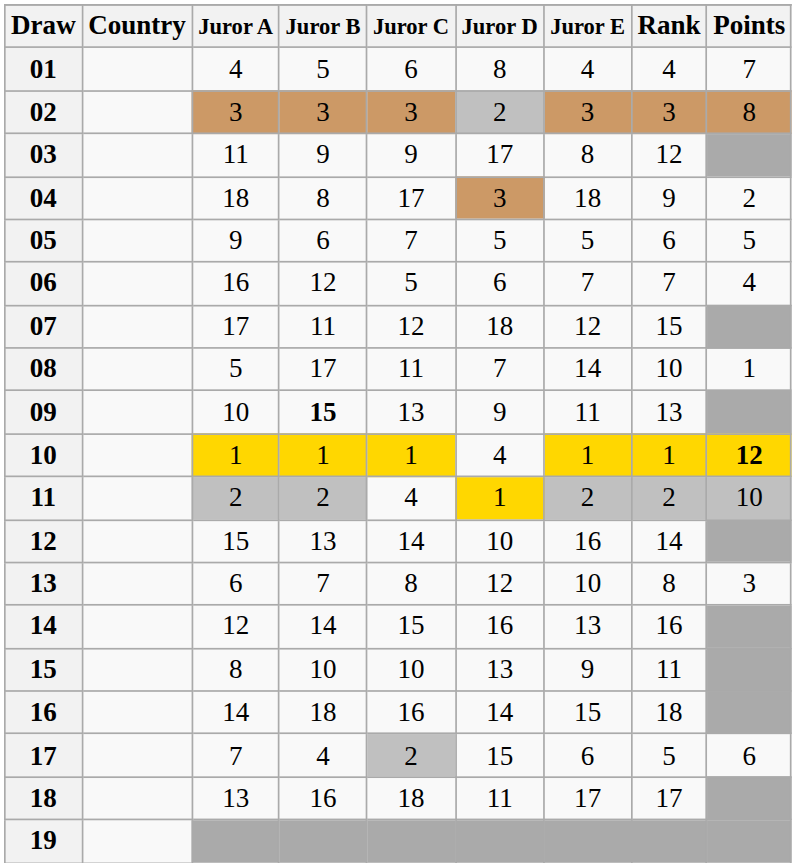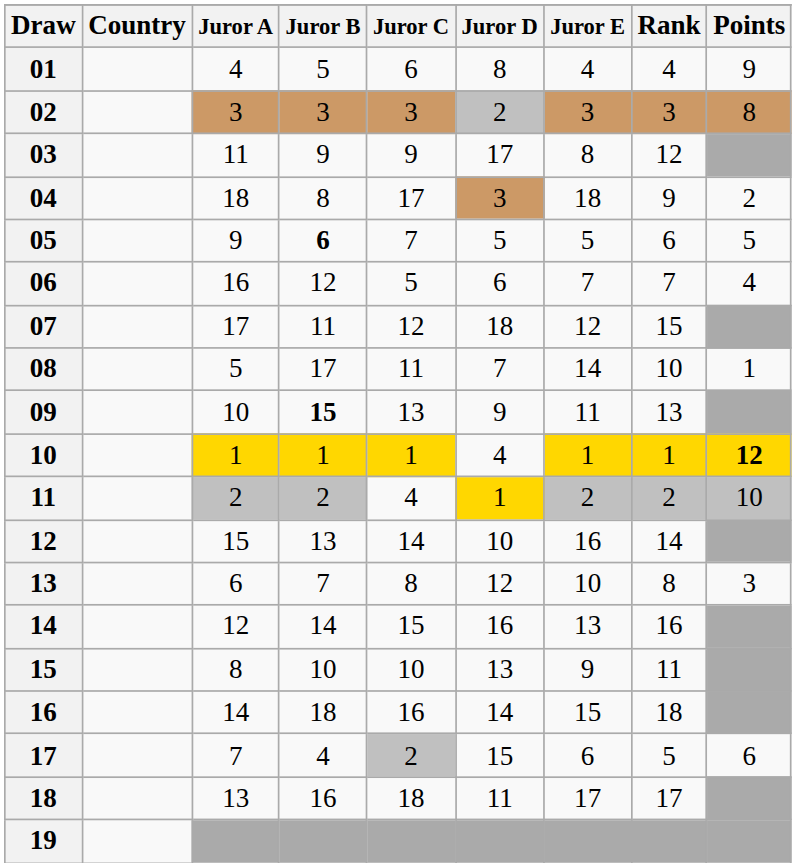 <table class="sortable wikitable collapsible plainrowheaders" style="text-align:center;">
 <tr>
 </tr>
 <tr>
 <th scope="col">Draw</th>
 <th scope="col">Country</th>
 <th scope="col"><small>Juror A</small></th>
 <th scope="col"><small>Juror B</small></th>
 <th scope="col"><small>Juror C</small></th>
 <th scope="col"><small>Juror D</small></th>
 <th scope="col"><small>Juror E</small></th>
 <th scope="col">Rank</th>
 <th scope="col">Points</th>
 </tr>
 <tr>
 <th scope="row" style="text-align:center;">01</th>
 <td style="text-align:left;"></td>
 <td>4</td>
 <td>5</td>
 <td>6</td>
 <td>8</td>
 <td>4</td>
 <td>4</td>
-<td>7</td>
+<td>9</td>
 </tr>
 <tr>
 <th scope="row" style="text-align:center;">02</th>
 <td style="text-align:left;"></td>
 <td style="background:#CC9966;">3</td>
 <td style="background:#CC9966;">3</td>
 <td style="background:#CC9966;">3</td>
 <td style="background:silver;">2</td>
 <td style="background:#CC9966;">3</td>
 <td style="background:#CC9966;">3</td>
 <td style="background:#CC9966;">8</td>
 </tr>
 <tr>
 <th scope="row" style="text-align:center;">03</th>
 <td style="text-align:left;"></td>
 <td>11</td>
 <td>9</td>
 <td>9</td>
 <td>17</td>
 <td>8</td>
 <td>12</td>
 <td style="background:#AAAAAA;"></td>
 </tr>
 <tr>
 <th scope="row" style="text-align:center;">04</th>
 <td style="text-align:left;"></td>
 <td>18</td>
 <td>8</td>
 <td>17</td>
 <td style="background:#CC9966;">3</td>
 <td>18</td>
 <td>9</td>
 <td>2</td>
 </tr>
 <tr>
 <th scope="row" style="text-align:center;">05</th>
 <td style="text-align:left;"></td>
 <td>9</td>
-<td>6</td>
+<td><strong>6</strong></td>
 <td>7</td>
 <td>5</td>
 <td>5</td>
 <td>6</td>
 <td>5</td>
 </tr>
 <tr>
 <th scope="row" style="text-align:center;">06</th>
 <td style="text-align:left;"></td>
 <td>16</td>
 <td>12</td>
 <td>5</td>
 <td>6</td>
 <td>7</td>
 <td>7</td>
 <td>4</td>
 </tr>
 <tr>
 <th scope="row" style="text-align:center;">07</th>
 <td style="text-align:left;"></td>
 <td>17</td>
 <td>11</td>
 <td>12</td>
 <td>18</td>
 <td>12</td>
 <td>15</td>
 <td style="background:#AAAAAA;"></td>
 </tr>
 <tr>
 <th scope="row" style="text-align:center;">08</th>
 <td style="text-align:left;"></td>
 <td>5</td>
 <td>17</td>
 <td>11</td>
 <td>7</td>
 <td>14</td>
 <td>10</td>
 <td>1</td>
 </tr>
 <tr>
 <th scope="row" style="text-align:center;">09</th>
 <td style="text-align:left;"></td>
 <td>10</td>
 <td><strong>15</strong></td>
 <td>13</td>
 <td>9</td>
 <td>11</td>
 <td>13</td>
 <td style="background:#AAAAAA;"></td>
 </tr>
 <tr>
 <th scope="row" style="text-align:center;">10</th>
 <td style="text-align:left;"></td>
 <td style="background:gold;">1</td>
 <td style="background:gold;">1</td>
 <td style="background:gold;">1</td>
 <td>4</td>
 <td style="background:gold;">1</td>
 <td style="background:gold;">1</td>
 <td style="background:gold;"><strong>12</strong></td>
 </tr>
 <tr>
 <th scope="row" style="text-align:center;">11</th>
 <td style="text-align:left;"></td>
 <td style="background:silver;">2</td>
 <td style="background:silver;">2</td>
 <td>4</td>
 <td style="background:gold;">1</td>
 <td style="background:silver;">2</td>
 <td style="background:silver;">2</td>
 <td style="background:silver;">10</td>
 </tr>
 <tr>
 <th scope="row" style="text-align:center;">12</th>
 <td style="text-align:left;"></td>
 <td>15</td>
 <td>13</td>
 <td>14</td>
 <td>10</td>
 <td>16</td>
 <td>14</td>
 <td style="background:#AAAAAA;"></td>
 </tr>
 <tr>
 <th scope="row" style="text-align:center;">13</th>
 <td style="text-align:left;"></td>
 <td>6</td>
 <td>7</td>
 <td>8</td>
 <td>12</td>
 <td>10</td>
 <td>8</td>
 <td>3</td>
 </tr>
 <tr>
 <th scope="row" style="text-align:center;">14</th>
 <td style="text-align:left;"></td>
 <td>12</td>
 <td>14</td>
 <td>15</td>
 <td>16</td>
 <td>13</td>
 <td>16</td>
 <td style="background:#AAAAAA;"></td>
 </tr>
 <tr>
 <th scope="row" style="text-align:center;">15</th>
 <td style="text-align:left;"></td>
 <td>8</td>
 <td>10</td>
 <td>10</td>
 <td>13</td>
 <td>9</td>
 <td>11</td>
 <td style="background:#AAAAAA;"></td>
 </tr>
 <tr>
 <th scope="row" style="text-align:center;">16</th>
 <td style="text-align:left;"></td>
 <td>14</td>
 <td>18</td>
 <td>16</td>
 <td>14</td>
 <td>15</td>
 <td>18</td>
 <td style="background:#AAAAAA;"></td>
 </tr>
 <tr>
 <th scope="row" style="text-align:center;">17</th>
 <td style="text-align:left;"></td>
 <td>7</td>
 <td>4</td>
 <td style="background:silver;">2</td>
 <td>15</td>
 <td>6</td>
 <td>5</td>
 <td>6</td>
 </tr>
 <tr>
 <th scope="row" style="text-align:center;">18</th>
 <td style="text-align:left;"></td>
 <td>13</td>
 <td>16</td>
 <td>18</td>
 <td>11</td>
 <td>17</td>
 <td>17</td>
 <td style="background:#AAAAAA;"></td>
 </tr>
 <tr class="sortbottom">
 <th scope="row" style="text-align:center;">19</th>
 <td style="text-align:left;"></td>
 <td style="background:#AAAAAA;"></td>
 <td style="background:#AAAAAA;"></td>
 <td style="background:#AAAAAA;"></td>
 <td style="background:#AAAAAA;"></td>
 <td style="background:#AAAAAA;"></td>
 <td style="background:#AAAAAA;"></td>
 <td style="background:#AAAAAA;"></td>
 </tr>
 </table>
